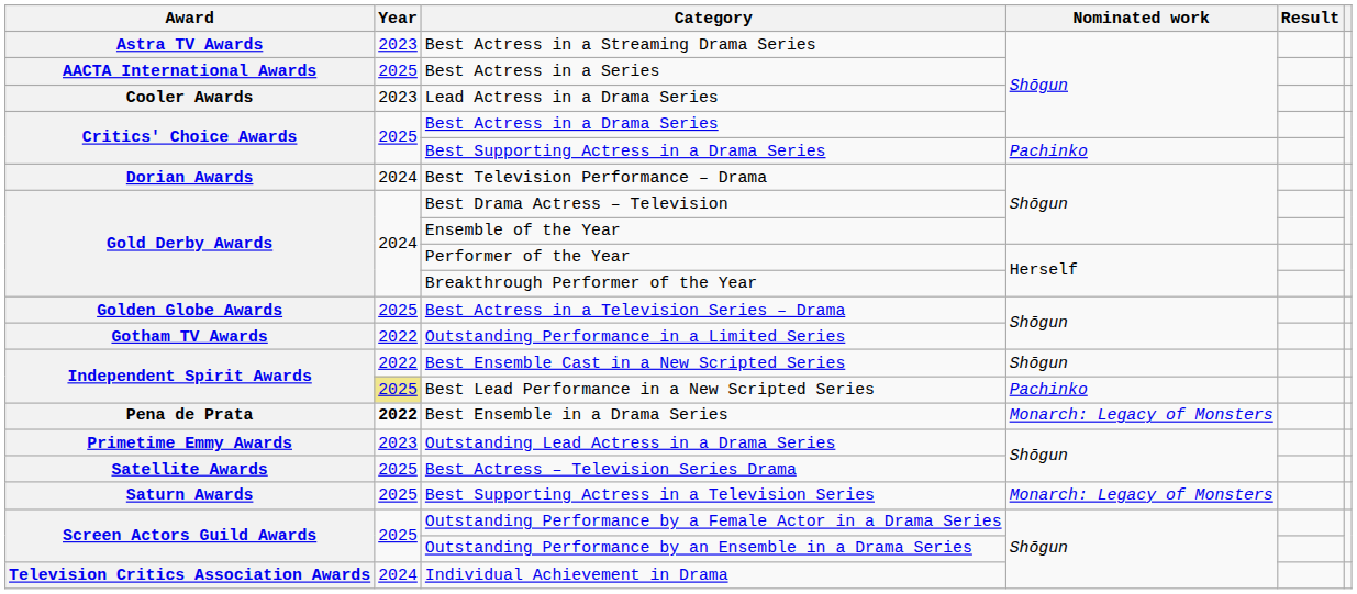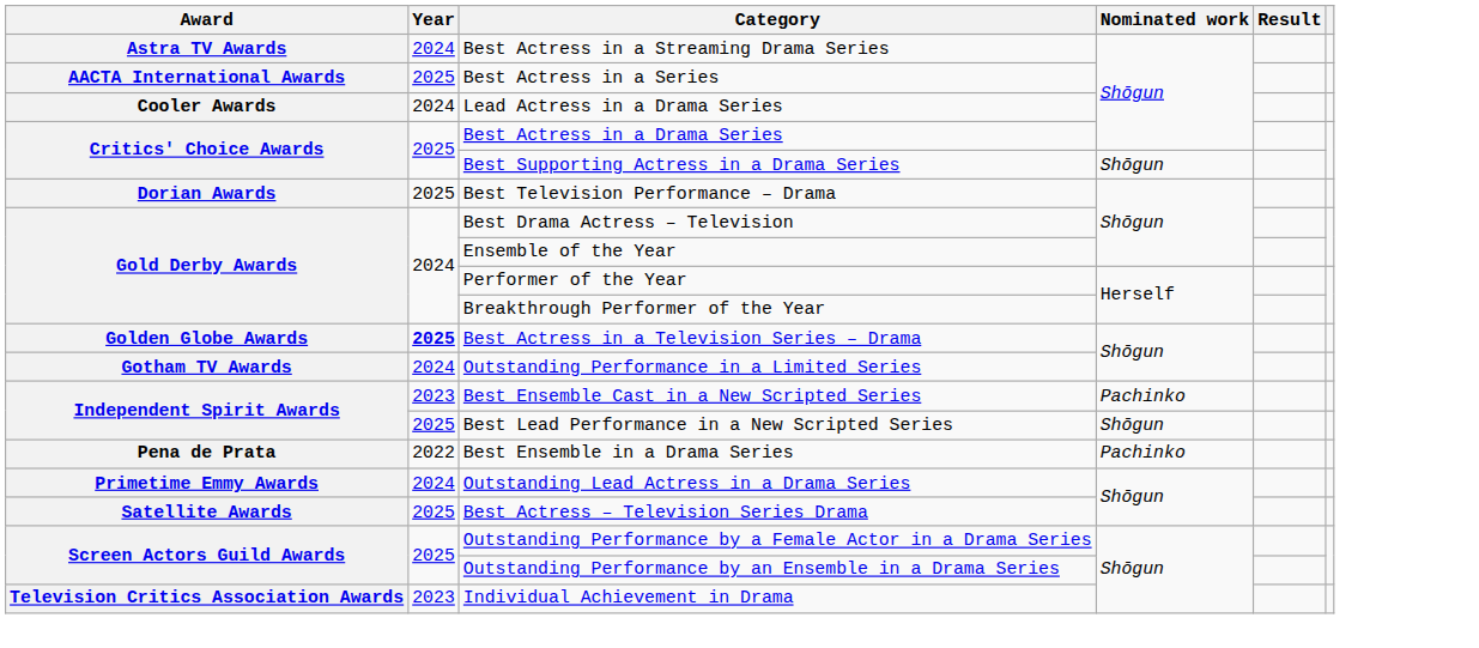 <table class="wikitable plainrowheaders sortable">
 <tr>
 <th scope="col">Award</th>
 <th scope="col">Year</th>
 <th scope="col">Category</th>
 <th scope="col">Nominated work</th>
 <th scope="col">Result</th>
 <th scope="col" class="unsortable"></th>
 </tr>
 <tr>
 <th scope="row"><a href='#'>Astra TV Awards</a></th>
-<td><a href='#'>2023</a></td>
+<td><a href='#'>2024</a></td>
 <td>Best Actress in a Streaming Drama Series</td>
 <td rowspan="4"><em><a href='#'>Shōgun</a></em></td>
 <td></td>
 <td></td>
 </tr>
 <tr>
 <th scope="row"><a href='#'>AACTA International Awards</a></th>
 <td><a href='#'>2025</a></td>
 <td>Best Actress in a Series</td>
 <td></td>
 <td></td>
 </tr>
 <tr>
 <th scope="row">Cooler Awards</th>
-<td>2023</td>
+<td>2024</td>
 <td>Lead Actress in a Drama Series</td>
 <td></td>
 <td></td>
 </tr>
 <tr>
 <th scope="row" rowspan="2"><a href='#'>Critics' Choice Awards</a></th>
 <td rowspan="2"><a href='#'>2025</a></td>
 <td><a href='#'>Best Actress in a Drama Series</a></td>
 <td></td>
 <td rowspan="2"></td>
 </tr>
 <tr>
 <td><a href='#'>Best Supporting Actress in a Drama Series</a></td>
-<td><em><a href='#'>Pachinko</a></em></td>
+<td><em>Shōgun</em></td>
 <td></td>
 </tr>
 <tr>
 <th scope="row"><a href='#'>Dorian Awards</a></th>
-<td>2024</td>
+<td>2025</td>
 <td>Best Television Performance – Drama</td>
 <td rowspan="3"><em>Shōgun</em></td>
 <td></td>
 <td></td>
 </tr>
 <tr>
 <th scope="row" rowspan="4"><a href='#'>Gold Derby Awards</a></th>
 <td rowspan="4">2024</td>
 <td>Best Drama Actress – Television</td>
 <td></td>
 <td rowspan="2"></td>
 </tr>
 <tr>
 <td>Ensemble of the Year</td>
 <td></td>
 </tr>
 <tr>
 <td>Performer of the Year</td>
 <td rowspan="2">Herself</td>
 <td></td>
 <td rowspan="2"></td>
 </tr>
 <tr>
 <td>Breakthrough Performer of the Year</td>
 <td></td>
 </tr>
 <tr>
 <th scope="row"><a href='#'>Golden Globe Awards</a></th>
-<td><a href='#'>2025</a></td>
+<td><strong><a href='#'>2025</a></strong></td>
 <td><a href='#'>Best Actress in a Television Series – Drama</a></td>
 <td rowspan="2"><em>Shōgun</em></td>
 <td></td>
 <td></td>
 </tr>
 <tr>
 <th scope="row"><a href='#'>Gotham TV Awards</a></th>
-<td><a href='#'>2022</a></td>
+<td><a href='#'>2024</a></td>
 <td><a href='#'>Outstanding Performance in a Limited Series</a></td>
 <td></td>
 <td></td>
 </tr>
 <tr>
 <th rowspan="2" scope="row"><a href='#'>Independent Spirit Awards</a></th>
-<td><a href='#'>2022</a></td>
+<td><a href='#'>2023</a></td>
 <td><a href='#'>Best Ensemble Cast in a New Scripted Series</a></td>
+<td><em>Pachinko</em></td>
+<td></td>
+<td></td>
+</tr>
+<tr>
+<td><a href='#'>2025</a></td>
+<td>Best Lead Performance in a New Scripted Series</td>
 <td><em>Shōgun</em></td>
 <td></td>
 <td></td>
 </tr>
 <tr>
-<td style="background: khaki;"><a href='#'>2025</a></td>
-<td>Best Lead Performance in a New Scripted Series</td>
-<td><em><a href='#'>Pachinko</a></em></td>
-<td></td>
-<td></td>
-</tr>
-<tr>
 <th scope="row">Pena de Prata</th>
-<td><strong>2022</strong></td>
+<td>2022</td>
 <td>Best Ensemble in a Drama Series</td>
-<td><em><a href='#'>Monarch: Legacy of Monsters</a></em></td>
+<td><em>Pachinko</em></td>
 <td></td>
 <td></td>
 </tr>
 <tr>
 <th scope="row"><a href='#'>Primetime Emmy Awards</a></th>
-<td><a href='#'>2023</a></td>
+<td><a href='#'>2024</a></td>
 <td><a href='#'>Outstanding Lead Actress in a Drama Series</a></td>
 <td rowspan="2"><em>Shōgun</em></td>
 <td></td>
 <td></td>
 </tr>
 <tr>
 <th scope="row"><a href='#'>Satellite Awards</a></th>
 <td><a href='#'>2025</a></td>
 <td><a href='#'>Best Actress – Television Series Drama</a></td>
-<td></td>
-<td></td>
-</tr>
-<tr>
-<th scope="row"><a href='#'>Saturn Awards</a></th>
-<td><a href='#'>2025</a></td>
-<td><a href='#'>Best Supporting Actress in a Television Series</a></td>
-<td><em><a href='#'>Monarch: Legacy of Monsters</a></em></td>
 <td></td>
 <td></td>
 </tr>
 <tr>
 <th rowspan="2" scope="row"><a href='#'>Screen Actors Guild Awards</a></th>
 <td rowspan="2"><a href='#'>2025</a></td>
 <td><a href='#'>Outstanding Performance by a Female Actor in a Drama Series</a></td>
 <td rowspan="3"><em>Shōgun</em></td>
 <td></td>
 <td rowspan=2></td>
 </tr>
 <tr>
 <td><a href='#'>Outstanding Performance by an Ensemble in a Drama Series</a></td>
 <td></td>
 </tr>
 <tr>
 <th scope="row"><a href='#'>Television Critics Association Awards</a></th>
-<td><a href='#'>2024</a></td>
+<td><a href='#'>2023</a></td>
 <td><a href='#'>Individual Achievement in Drama</a></td>
 <td></td>
 <td></td>
 </tr>
 </table>
